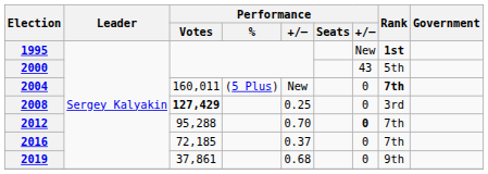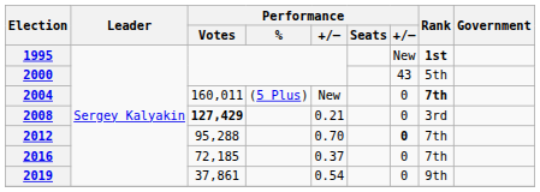 <table class=wikitable style=text-align:center>
 <tr>
 <th rowspan="2">Election</th>
 <th rowspan="2">Leader</th>
 <th colspan="5" scope="col">Performance</th>
 <th rowspan="2">Rank</th>
 <th rowspan="2">Government</th>
 </tr>
 <tr>
 <th>Votes</th>
 <th>%</th>
 <th>+/–</th>
 <th>Seats</th>
 <th>+/–</th>
 </tr>
 <tr>
 <th><a href='#'>1995</a></th>
 <td rowspan="7"><a href='#'>Sergey Kalyakin</a></td>
 <td rowspan="2" colspan="3"></td>
 <td></td>
 <td>New</td>
 <td><strong>1st</strong></td>
 <td></td>
 </tr>
 <tr>
 <th><a href='#'>2000</a></th>
 <td></td>
 <td> 43</td>
 <td> 5th</td>
 <td></td>
 </tr>
 <tr>
 <th><a href='#'>2004</a></th>
 <td>160,011</td>
 <td> (<a href='#'>5 Plus</a>)</td>
 <td>New</td>
 <td></td>
 <td> 0</td>
 <td><strong> 7th</strong></td>
 <td></td>
 </tr>
 <tr>
 <th><a href='#'>2008</a></th>
 <td><strong>127,429</strong></td>
 <td></td>
-<td> 0.25</td>
+<td> 0.21</td>
 <td></td>
 <td> 0</td>
 <td> 3rd</td>
 <td></td>
 </tr>
 <tr>
 <th><a href='#'>2012</a></th>
 <td>95,288</td>
 <td></td>
 <td> 0.70</td>
 <td></td>
 <td><strong> 0</strong></td>
 <td>7th</td>
 <td></td>
 </tr>
 <tr>
 <th><a href='#'>2016</a></th>
 <td>72,185</td>
 <td></td>
 <td> 0.37</td>
 <td></td>
 <td> 0</td>
 <td> 7th</td>
 <td></td>
 </tr>
 <tr>
 <th><a href='#'>2019</a></th>
 <td>37,861</td>
 <td></td>
-<td> 0.68</td>
+<td> 0.54</td>
 <td></td>
 <td> 0</td>
 <td> 9th</td>
 <td></td>
 </tr>
 <tr>
 </tr>
 </table>
